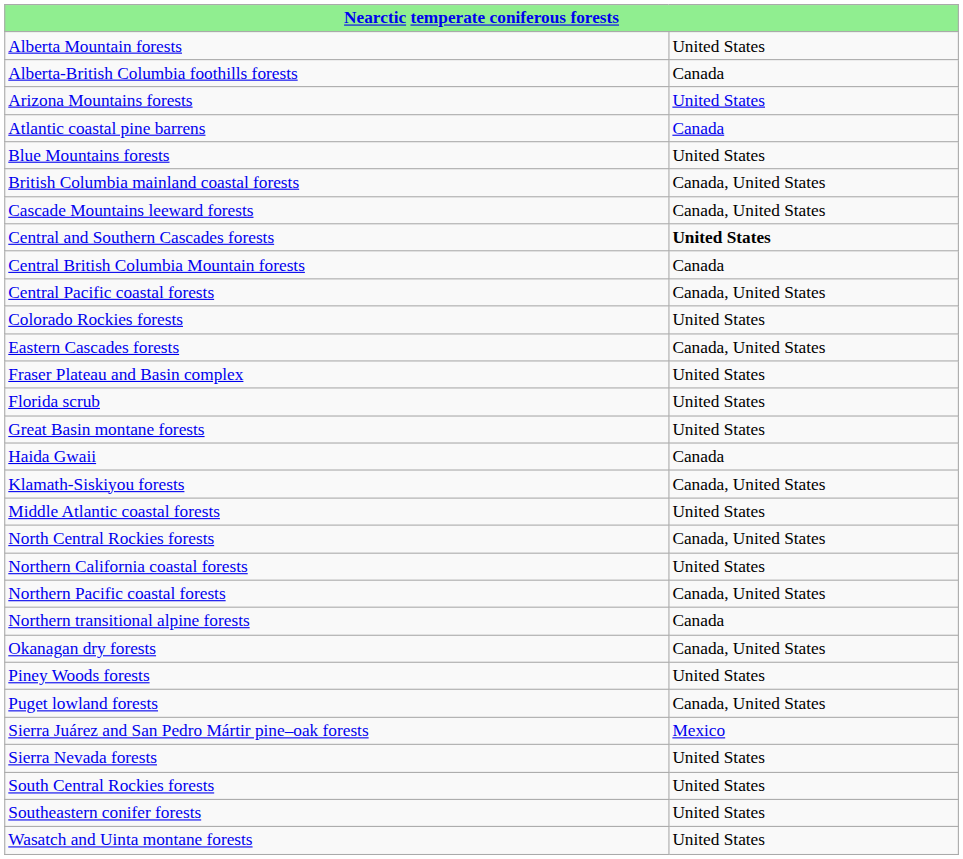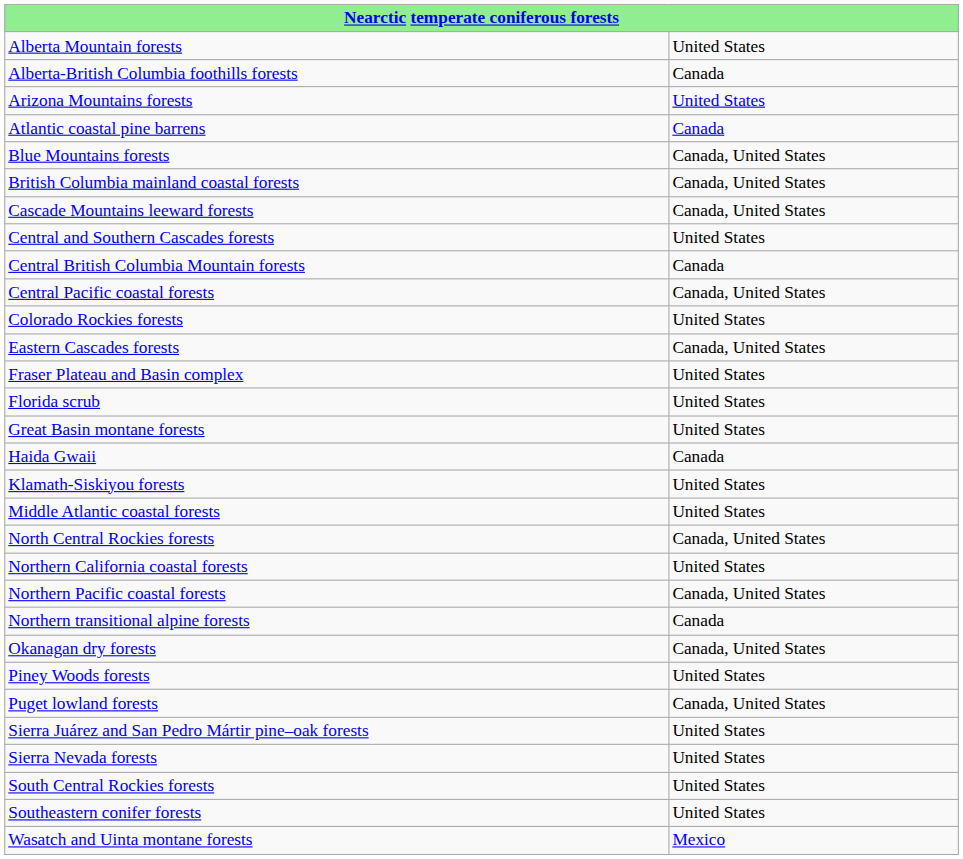 <table class="wikitable" style="width:70%; margin: 0 auto;">
 <tr>
 <th colspan="2" style="background:lightgreen;"><a href='#'>Nearctic</a> <a href='#'>temperate coniferous forests</a></th>
 </tr>
 <tr>
 <td><a href='#'>Alberta Mountain forests</a></td>
 <td>United States</td>
 </tr>
 <tr>
 <td><a href='#'>Alberta-British Columbia foothills forests</a></td>
 <td>Canada</td>
 </tr>
 <tr>
 <td><a href='#'>Arizona Mountains forests</a></td>
 <td><a href='#'>United States</a></td>
 </tr>
 <tr>
 <td><a href='#'>Atlantic coastal pine barrens</a></td>
 <td><a href='#'>Canada</a></td>
 </tr>
 <tr>
 <td><a href='#'>Blue Mountains forests</a></td>
-<td>United States</td>
+<td>Canada, United States</td>
 </tr>
 <tr>
 <td><a href='#'>British Columbia mainland coastal forests</a></td>
 <td>Canada, United States</td>
 </tr>
 <tr>
 <td><a href='#'>Cascade Mountains leeward forests</a></td>
 <td>Canada, United States</td>
 </tr>
 <tr>
 <td><a href='#'>Central and Southern Cascades forests</a></td>
-<td><strong>United States</strong></td>
+<td>United States</td>
 </tr>
 <tr>
 <td><a href='#'>Central British Columbia Mountain forests</a></td>
 <td>Canada</td>
 </tr>
 <tr>
 <td><a href='#'>Central Pacific coastal forests</a></td>
 <td>Canada, United States</td>
 </tr>
 <tr>
 <td><a href='#'>Colorado Rockies forests</a></td>
 <td>United States</td>
 </tr>
 <tr>
 <td><a href='#'>Eastern Cascades forests</a></td>
 <td>Canada, United States</td>
 </tr>
 <tr>
 <td><a href='#'>Fraser Plateau and Basin complex</a></td>
 <td>United States</td>
 </tr>
 <tr>
 <td><a href='#'>Florida scrub</a></td>
 <td>United States</td>
 </tr>
 <tr>
 <td><a href='#'>Great Basin montane forests</a></td>
 <td>United States</td>
 </tr>
 <tr>
 <td><a href='#'>Haida Gwaii</a></td>
 <td>Canada</td>
 </tr>
 <tr>
 <td><a href='#'>Klamath-Siskiyou forests</a></td>
-<td>Canada, United States</td>
+<td>United States</td>
 </tr>
 <tr>
 <td><a href='#'>Middle Atlantic coastal forests</a></td>
 <td>United States</td>
 </tr>
 <tr>
 <td><a href='#'>North Central Rockies forests</a></td>
 <td>Canada, United States</td>
 </tr>
 <tr>
 <td><a href='#'>Northern California coastal forests</a></td>
 <td>United States</td>
 </tr>
 <tr>
 <td><a href='#'>Northern Pacific coastal forests</a></td>
 <td>Canada, United States</td>
 </tr>
 <tr>
 <td><a href='#'>Northern transitional alpine forests</a></td>
 <td>Canada</td>
 </tr>
 <tr>
 <td><a href='#'>Okanagan dry forests</a></td>
 <td>Canada, United States</td>
 </tr>
 <tr>
 <td><a href='#'>Piney Woods forests</a></td>
 <td>United States</td>
 </tr>
 <tr>
 <td><a href='#'>Puget lowland forests</a></td>
 <td>Canada, United States</td>
 </tr>
 <tr>
 <td><a href='#'>Sierra Juárez and San Pedro Mártir pine–oak forests</a></td>
-<td><a href='#'>Mexico</a></td>
+<td>United States</td>
 </tr>
 <tr>
 <td><a href='#'>Sierra Nevada forests</a></td>
 <td>United States</td>
 </tr>
 <tr>
 <td><a href='#'>South Central Rockies forests</a></td>
 <td>United States</td>
 </tr>
 <tr>
 <td><a href='#'>Southeastern conifer forests</a></td>
 <td>United States</td>
 </tr>
 <tr>
 <td><a href='#'>Wasatch and Uinta montane forests</a></td>
-<td>United States</td>
+<td><a href='#'>Mexico</a></td>
 </tr>
 </table>
